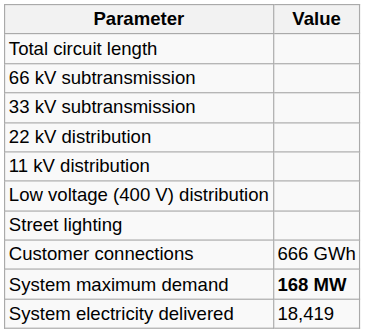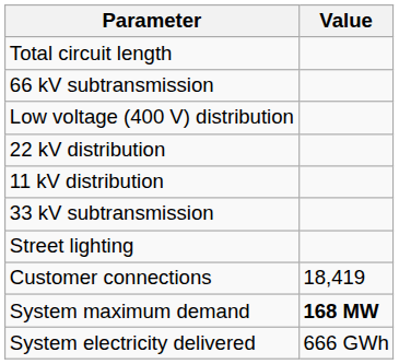 <table class="wikitable">
 <tr>
 <th>Parameter</th>
 <th>Value</th>
 </tr>
 <tr>
 <td>Total circuit length</td>
 <td></td>
 </tr>
 <tr>
 <td>66 kV subtransmission</td>
 <td></td>
 </tr>
 <tr>
-<td>33 kV subtransmission</td>
+<td>Low voltage (400 V) distribution</td>
 <td></td>
 </tr>
 <tr>
 <td>22 kV distribution</td>
 <td></td>
 </tr>
 <tr>
 <td>11 kV distribution</td>
 <td></td>
 </tr>
 <tr>
-<td>Low voltage (400 V) distribution</td>
+<td>33 kV subtransmission</td>
 <td></td>
 </tr>
 <tr>
 <td>Street lighting</td>
 <td></td>
 </tr>
 <tr>
 <td>Customer connections</td>
-<td>666 GWh</td>
+<td>18,419</td>
 </tr>
 <tr>
 <td>System maximum demand</td>
 <td><strong>168 MW</strong></td>
 </tr>
 <tr>
 <td>System electricity delivered</td>
-<td>18,419</td>
+<td>666 GWh</td>
 </tr>
 </table>
